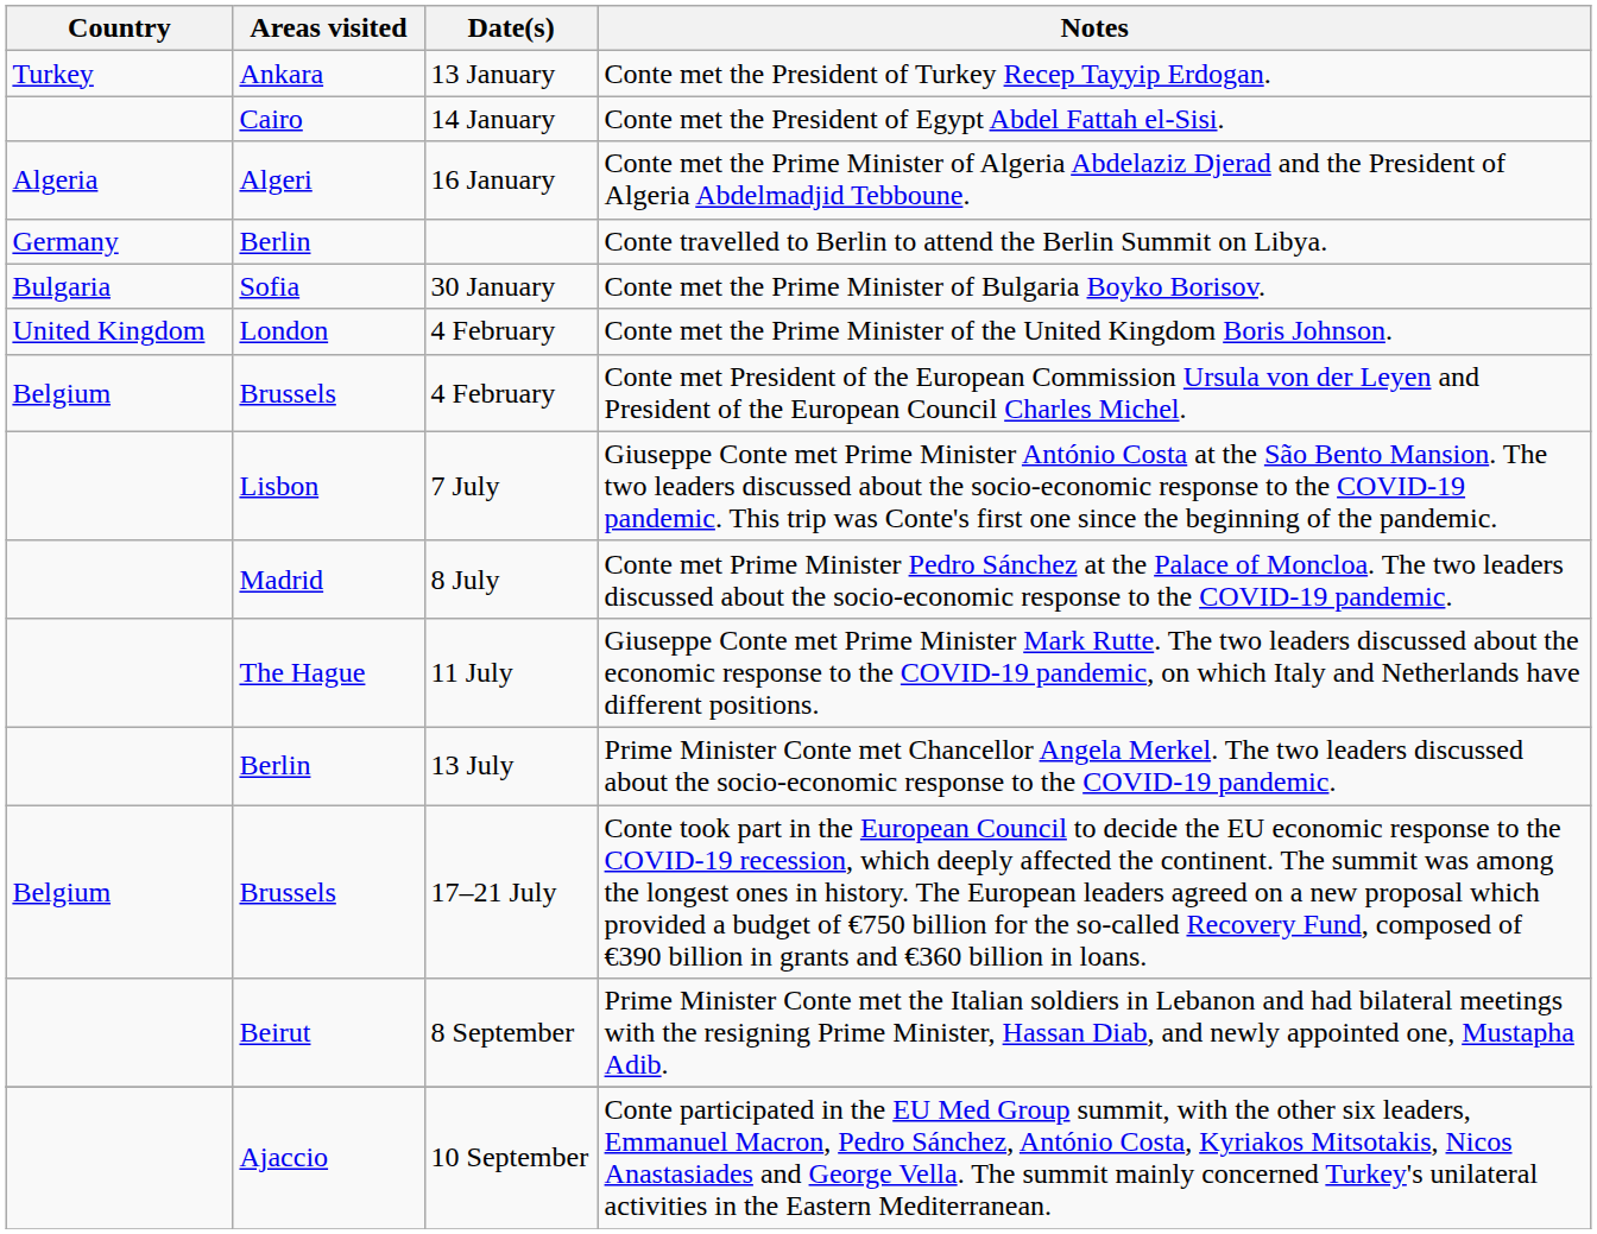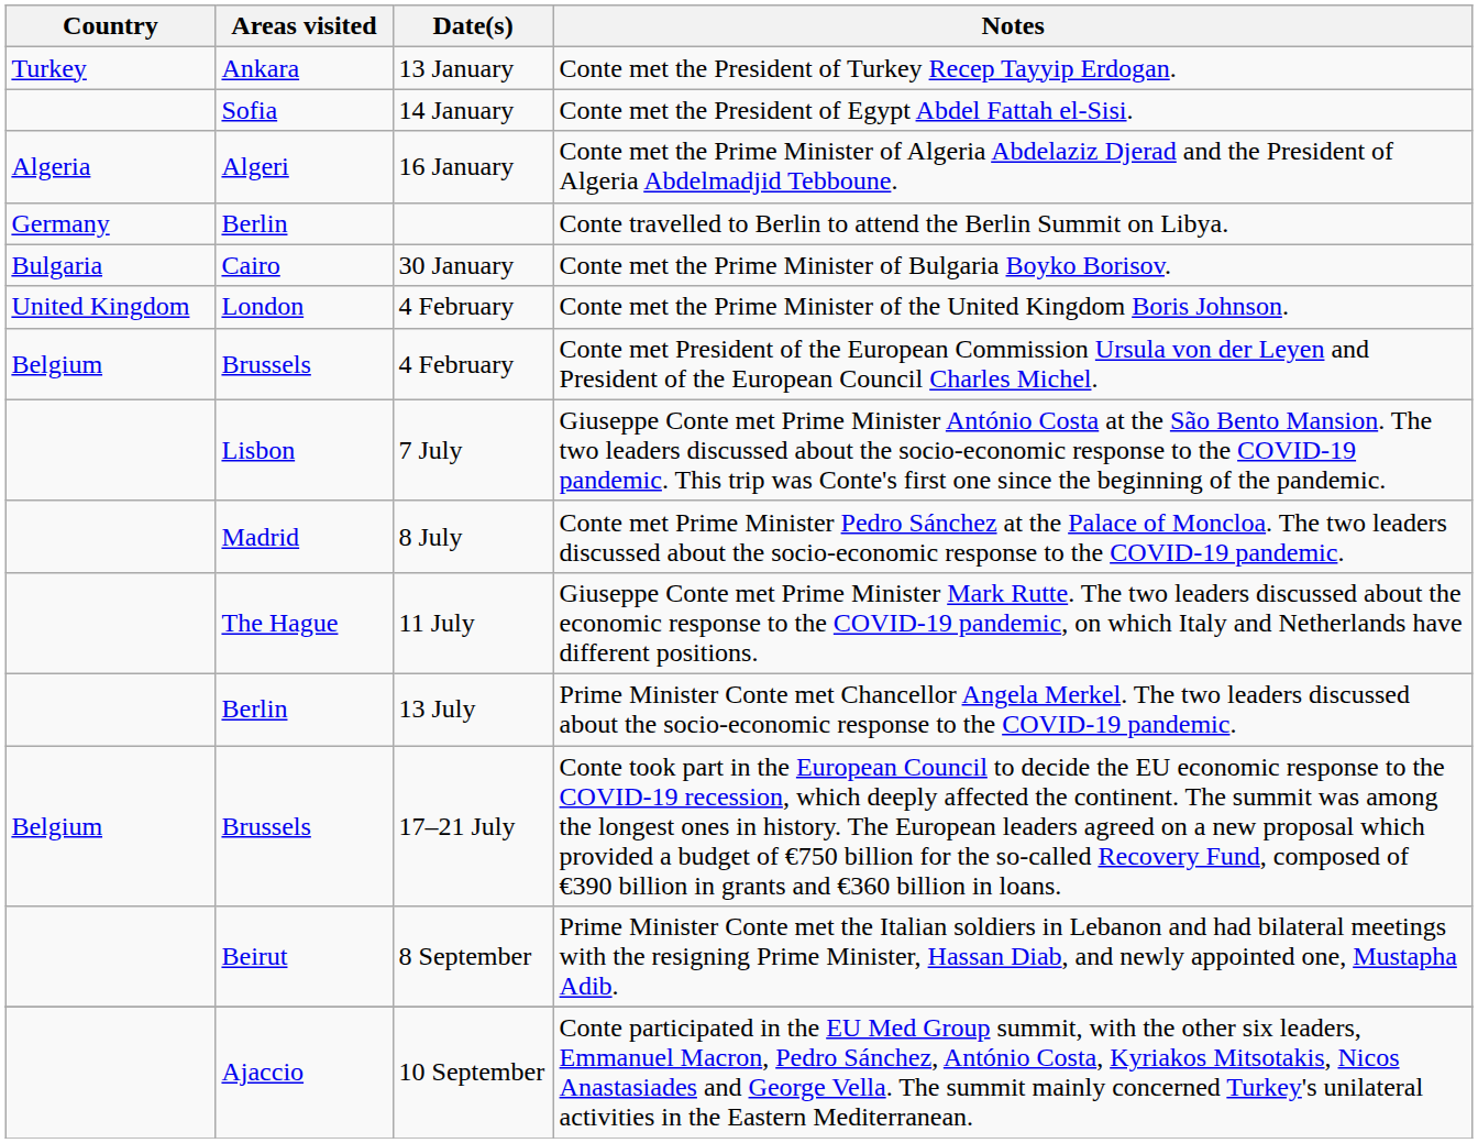 <table class="wikitable" style="margin: 1em auto 1em auto">
 <tr>
 <th width="120">Country</th>
 <th width="100">Areas visited</th>
 <th width="90">Date(s)</th>
 <th width="550">Notes</th>
 </tr>
 <tr>
 <td> <a href='#'>Turkey</a></td>
 <td><a href='#'>Ankara</a></td>
 <td>13 January</td>
 <td>Conte met the President of Turkey <a href='#'>Recep Tayyip Erdogan</a>.</td>
 </tr>
 <tr>
 <td></td>
-<td><a href='#'>Cairo</a></td>
+<td><a href='#'>Sofia</a></td>
 <td>14 January</td>
 <td>Conte met the President of Egypt <a href='#'>Abdel Fattah el-Sisi</a>.</td>
 </tr>
 <tr>
 <td> <a href='#'>Algeria</a></td>
 <td><a href='#'>Algeri</a></td>
 <td>16 January</td>
 <td>Conte met the Prime Minister of Algeria <a href='#'>Abdelaziz Djerad</a> and the President of Algeria <a href='#'>Abdelmadjid Tebboune</a>.</td>
 </tr>
 <tr>
 <td> <a href='#'>Germany</a></td>
 <td><a href='#'>Berlin</a></td>
 <td></td>
 <td>Conte travelled to Berlin to attend the Berlin Summit on Libya.</td>
 </tr>
 <tr>
 <td> <a href='#'>Bulgaria</a></td>
-<td><a href='#'>Sofia</a></td>
+<td><a href='#'>Cairo</a></td>
 <td>30 January</td>
 <td>Conte met the Prime Minister of Bulgaria <a href='#'>Boyko Borisov</a>.</td>
 </tr>
 <tr>
 <td> <a href='#'>United Kingdom</a></td>
 <td><a href='#'>London</a></td>
 <td>4 February</td>
 <td>Conte met the Prime Minister of the United Kingdom <a href='#'>Boris Johnson</a>.</td>
 </tr>
 <tr>
 <td> <a href='#'>Belgium</a></td>
 <td><a href='#'>Brussels</a></td>
 <td>4 February</td>
 <td>Conte met President of the European Commission <a href='#'>Ursula von der Leyen</a> and President of the European Council <a href='#'>Charles Michel</a>.</td>
 </tr>
 <tr>
 <td></td>
 <td><a href='#'>Lisbon</a></td>
 <td>7 July</td>
 <td>Giuseppe Conte met Prime Minister <a href='#'>António Costa</a> at the <a href='#'>São Bento Mansion</a>. The two leaders discussed about the socio-economic response to the <a href='#'>COVID-19 pandemic</a>. This trip was Conte's first one since the beginning of the pandemic.</td>
 </tr>
 <tr>
 <td></td>
 <td><a href='#'>Madrid</a></td>
 <td>8 July</td>
 <td> Conte met Prime Minister <a href='#'>Pedro Sánchez</a> at the <a href='#'>Palace of Moncloa</a>. The two leaders discussed about the socio-economic response to the <a href='#'>COVID-19 pandemic</a>.</td>
 </tr>
 <tr>
 <td></td>
 <td><a href='#'>The Hague</a></td>
 <td>11 July</td>
 <td> Giuseppe Conte met Prime Minister <a href='#'>Mark Rutte</a>. The two leaders discussed about the economic response to the <a href='#'>COVID-19 pandemic</a>, on which Italy and Netherlands have different positions.</td>
 </tr>
 <tr>
 <td></td>
 <td><a href='#'>Berlin</a></td>
 <td>13 July</td>
 <td>Prime Minister Conte met Chancellor <a href='#'>Angela Merkel</a>. The two leaders discussed about the socio-economic response to the <a href='#'>COVID-19 pandemic</a>.</td>
 </tr>
 <tr>
 <td> <a href='#'>Belgium</a></td>
 <td><a href='#'>Brussels</a></td>
 <td>17–21 July</td>
 <td>Conte took part in the <a href='#'>European Council</a> to decide the EU economic response to the <a href='#'>COVID-19 recession</a>, which deeply affected the continent. The summit was among the longest ones in history. The European leaders agreed on a new proposal which provided a budget of €750 billion for the so-called <a href='#'>Recovery Fund</a>, composed of €390 billion in grants and €360 billion in loans.</td>
 </tr>
 <tr>
 <td></td>
 <td><a href='#'>Beirut</a></td>
 <td>8 September</td>
 <td>Prime Minister Conte met the Italian soldiers in Lebanon and had bilateral meetings with the resigning Prime Minister, <a href='#'>Hassan Diab</a>, and newly appointed one, <a href='#'>Mustapha Adib</a>.</td>
 </tr>
 <tr>
 </tr>
 <tr>
 <td></td>
 <td><a href='#'>Ajaccio</a></td>
 <td>10 September</td>
 <td>Conte participated in the <a href='#'>EU Med Group</a> summit, with the other six leaders, <a href='#'>Emmanuel Macron</a>, <a href='#'>Pedro Sánchez</a>, <a href='#'>António Costa</a>, <a href='#'>Kyriakos Mitsotakis</a>, <a href='#'>Nicos Anastasiades</a> and <a href='#'>George Vella</a>. The summit mainly concerned <a href='#'>Turkey</a>'s unilateral activities in the Eastern Mediterranean.</td>
 </tr>
 <tr>
 </tr>
 </table>
